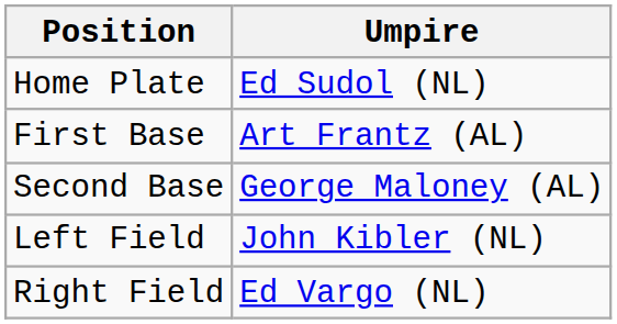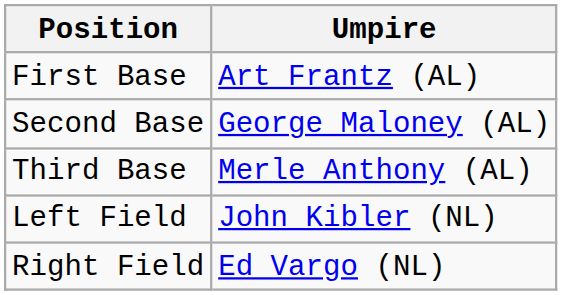 <table class="wikitable">
 <tr>
 <th>Position</th>
 <th>Umpire</th>
-</tr>
-<tr>
-<td>Home Plate</td>
-<td><a href='#'>Ed Sudol</a> (NL)</td>
 </tr>
 <tr>
 <td>First Base</td>
 <td><a href='#'>Art Frantz</a> (AL)</td>
 </tr>
 <tr>
 <td>Second Base</td>
 <td><a href='#'>George Maloney</a> (AL)</td>
 </tr>
 <tr>
+<td>Third Base</td>
+<td><a href='#'>Merle Anthony</a> (AL)</td>
+</tr>
+<tr>
 <td>Left Field</td>
 <td><a href='#'>John Kibler</a> (NL)</td>
 </tr>
 <tr>
 <td>Right Field</td>
 <td><a href='#'>Ed Vargo</a> (NL)</td>
 </tr>
 </table>
